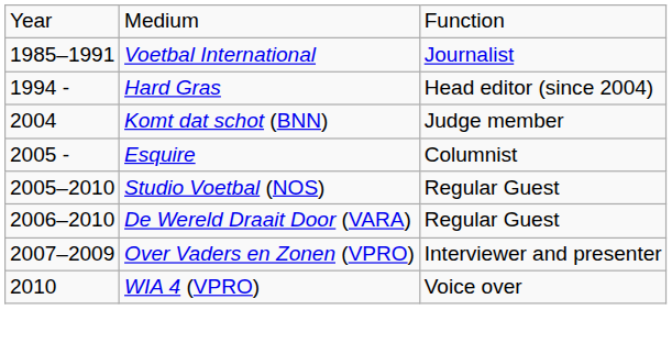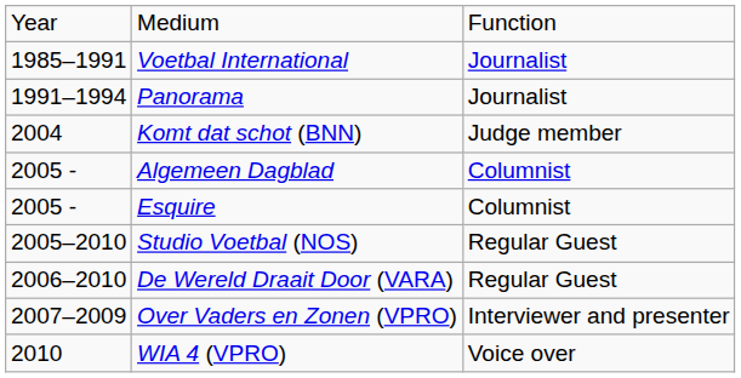 <table class="wikitable">
 <tr>
 <td>Year</td>
 <td>Medium</td>
 <td>Function</td>
 </tr>
 <tr>
 <td>1985–1991</td>
 <td><em><a href='#'>Voetbal International</a></em></td>
 <td><a href='#'>Journalist</a></td>
 </tr>
 <tr>
-<td>1994 -</td>
-<td><em><a href='#'>Hard Gras</a></em></td>
-<td>Head editor (since 2004)</td>
+<td>1991–1994</td>
+<td><em><a href='#'>Panorama</a></em></td>
+<td>Journalist</td>
 </tr>
 <tr>
 <td>2004</td>
 <td><em><a href='#'>Komt dat schot</a></em> (<a href='#'>BNN</a>)</td>
 <td>Judge member</td>
+</tr>
+<tr>
+<td>2005 -</td>
+<td><em><a href='#'>Algemeen Dagblad</a></em></td>
+<td><a href='#'>Columnist</a></td>
 </tr>
 <tr>
 <td>2005 -</td>
 <td><em><a href='#'>Esquire</a></em></td>
 <td>Columnist</td>
 </tr>
 <tr>
 <td>2005–2010</td>
 <td><em><a href='#'>Studio Voetbal</a></em> (<a href='#'>NOS</a>)</td>
 <td>Regular Guest</td>
 </tr>
 <tr>
 <td>2006–2010</td>
 <td><em><a href='#'>De Wereld Draait Door</a></em> (<a href='#'>VARA</a>)</td>
 <td>Regular Guest</td>
 </tr>
 <tr>
 <td>2007–2009</td>
 <td><em><a href='#'>Over Vaders en Zonen</a></em> (<a href='#'>VPRO</a>)</td>
 <td>Interviewer and presenter</td>
 </tr>
 <tr>
 <td>2010</td>
 <td><em><a href='#'>WIA 4</a></em> (<a href='#'>VPRO</a>)</td>
 <td>Voice over</td>
 </tr>
 </table>
